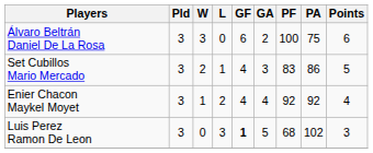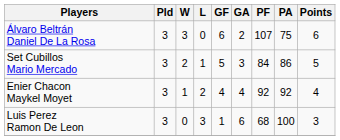 <table class=wikitable style="text-align:center">
 <tr>
 <th width=220>Players</th>
 <th width=20>Pld</th>
 <th width=20>W</th>
 <th width=20>L</th>
 <th width=20>GF</th>
 <th width=20>GA</th>
 <th width=20>PF</th>
 <th width=20>PA</th>
 <th width=50>Points</th>
 </tr>
 <tr>
 <td align=left> <a href='#'>Álvaro Beltrán</a><br> <a href='#'>Daniel De La Rosa</a></td>
 <td>3</td>
 <td>3</td>
 <td>0</td>
 <td>6</td>
 <td>2</td>
-<td>100</td>
+<td>107</td>
 <td>75</td>
 <td>6</td>
 </tr>
 <tr>
 <td align=left> Set Cubillos<br> <a href='#'>Mario Mercado</a></td>
 <td>3</td>
 <td>2</td>
 <td>1</td>
-<td>4</td>
+<td>5</td>
 <td>3</td>
-<td>83</td>
+<td>84</td>
 <td>86</td>
 <td>5</td>
 </tr>
 <tr>
 <td align=left> Enier Chacon<br> Maykel Moyet</td>
 <td>3</td>
 <td>1</td>
 <td>2</td>
 <td>4</td>
 <td>4</td>
 <td>92</td>
 <td>92</td>
 <td>4</td>
 </tr>
 <tr>
 <td align=left> Luis Perez<br> Ramon De Leon</td>
 <td>3</td>
 <td>0</td>
 <td>3</td>
-<td><strong>1</strong></td>
-<td>5</td>
+<td>1</td>
+<td>6</td>
 <td>68</td>
-<td>102</td>
+<td>100</td>
 <td>3</td>
 </tr>
 <tr>
 </tr>
 </table>
